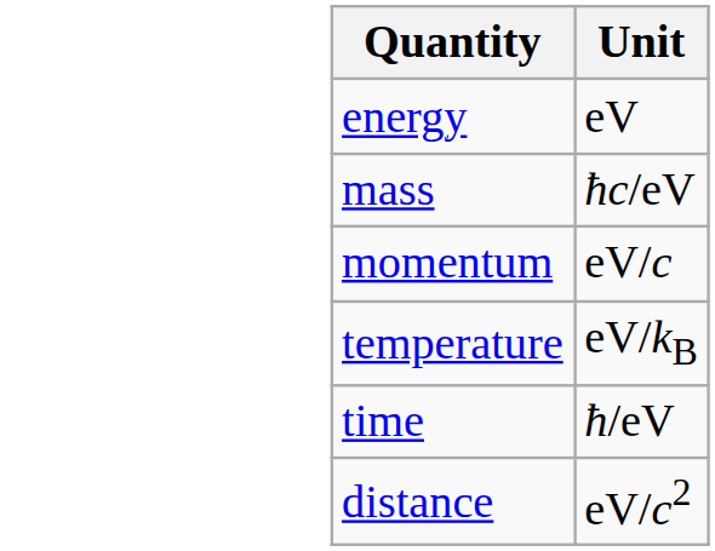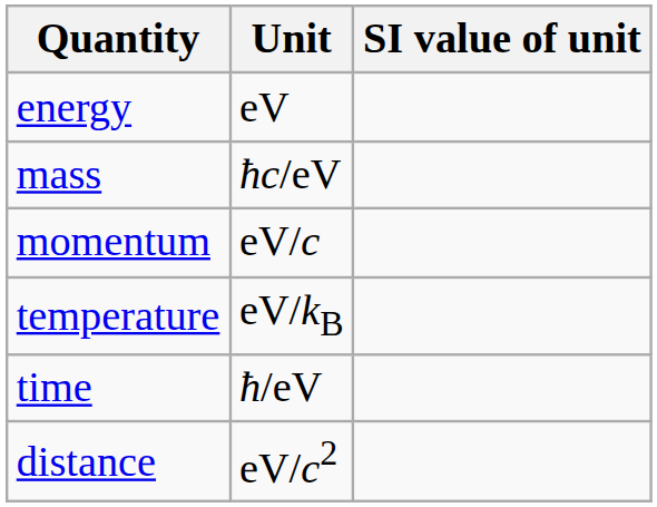 <table class="wikitable" style="float:right; margin:0 0 1em 1em;">
 <tr>
 <th>Quantity</th>
 <th>Unit</th>
+<th>SI value of unit</th>
 </tr>
 <tr>
 <td><a href='#'>energy</a></td>
 <td>eV</td>
+<td></td>
 </tr>
 <tr>
 <td><a href='#'>mass</a></td>
 <td><em>ħc</em>/eV</td>
+<td></td>
 </tr>
 <tr>
 <td><a href='#'>momentum</a></td>
 <td>eV/<em>c</em></td>
+<td></td>
 </tr>
 <tr>
 <td><a href='#'>temperature</a></td>
 <td>eV/<em>k</em><sub>B</sub></td>
+<td></td>
 </tr>
 <tr>
 <td><a href='#'>time</a></td>
 <td><em>ħ</em>/eV</td>
+<td></td>
 </tr>
 <tr>
 <td><a href='#'>distance</a></td>
 <td>eV/<em>c</em><sup>2</sup></td>
+<td></td>
 </tr>
 </table>
